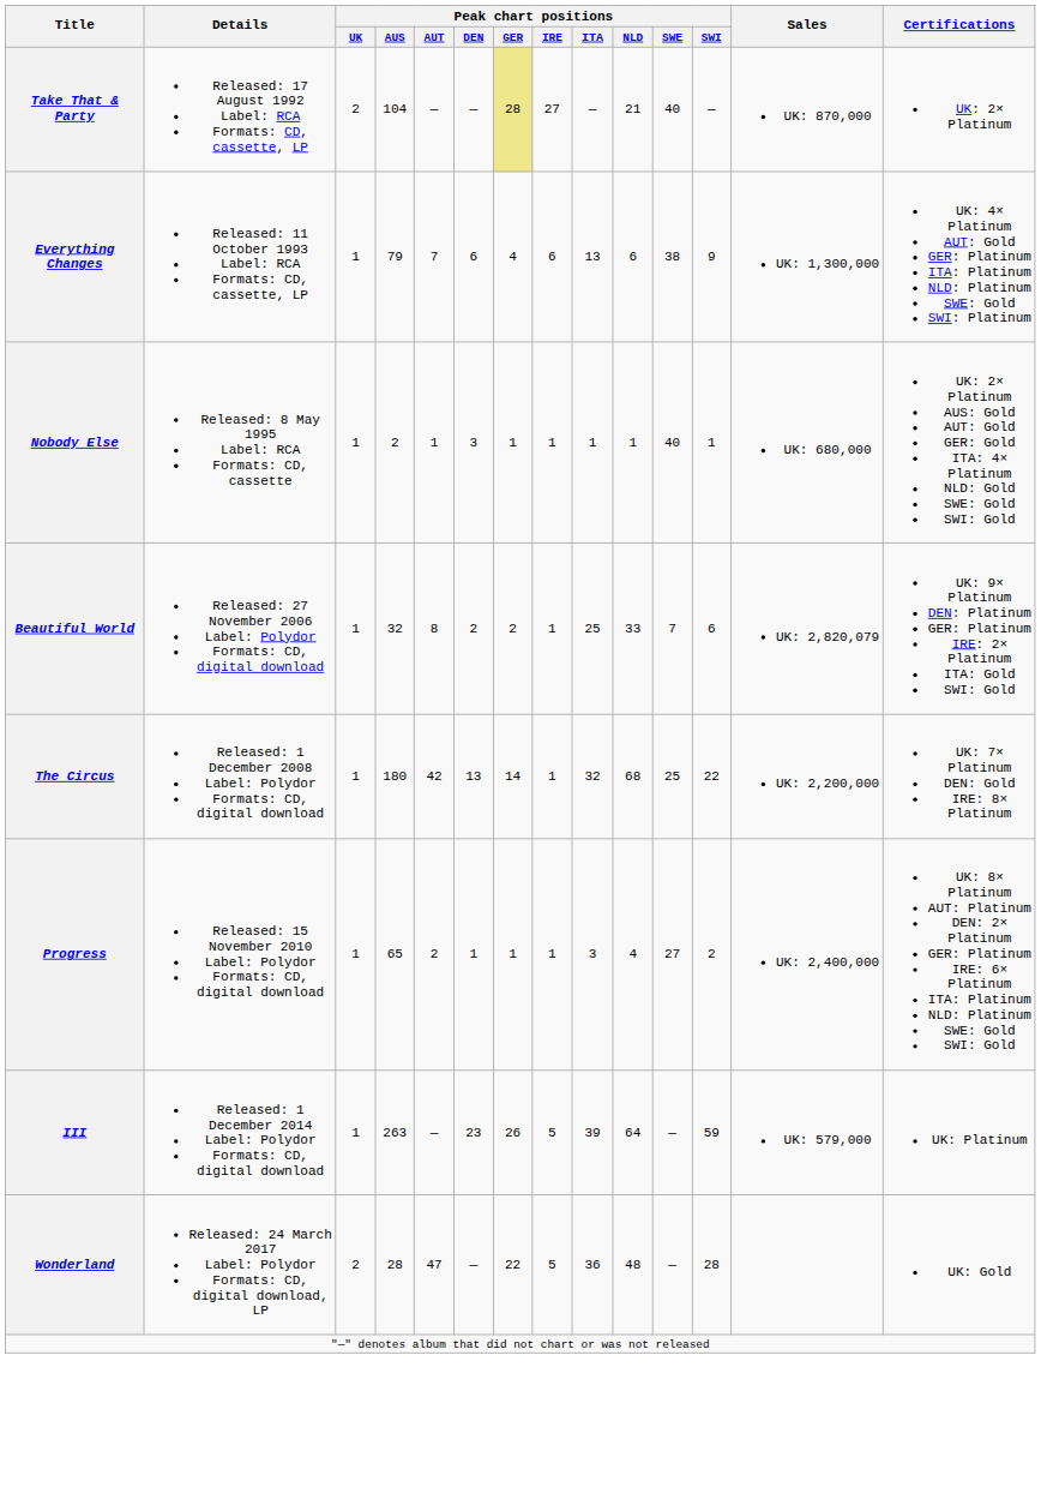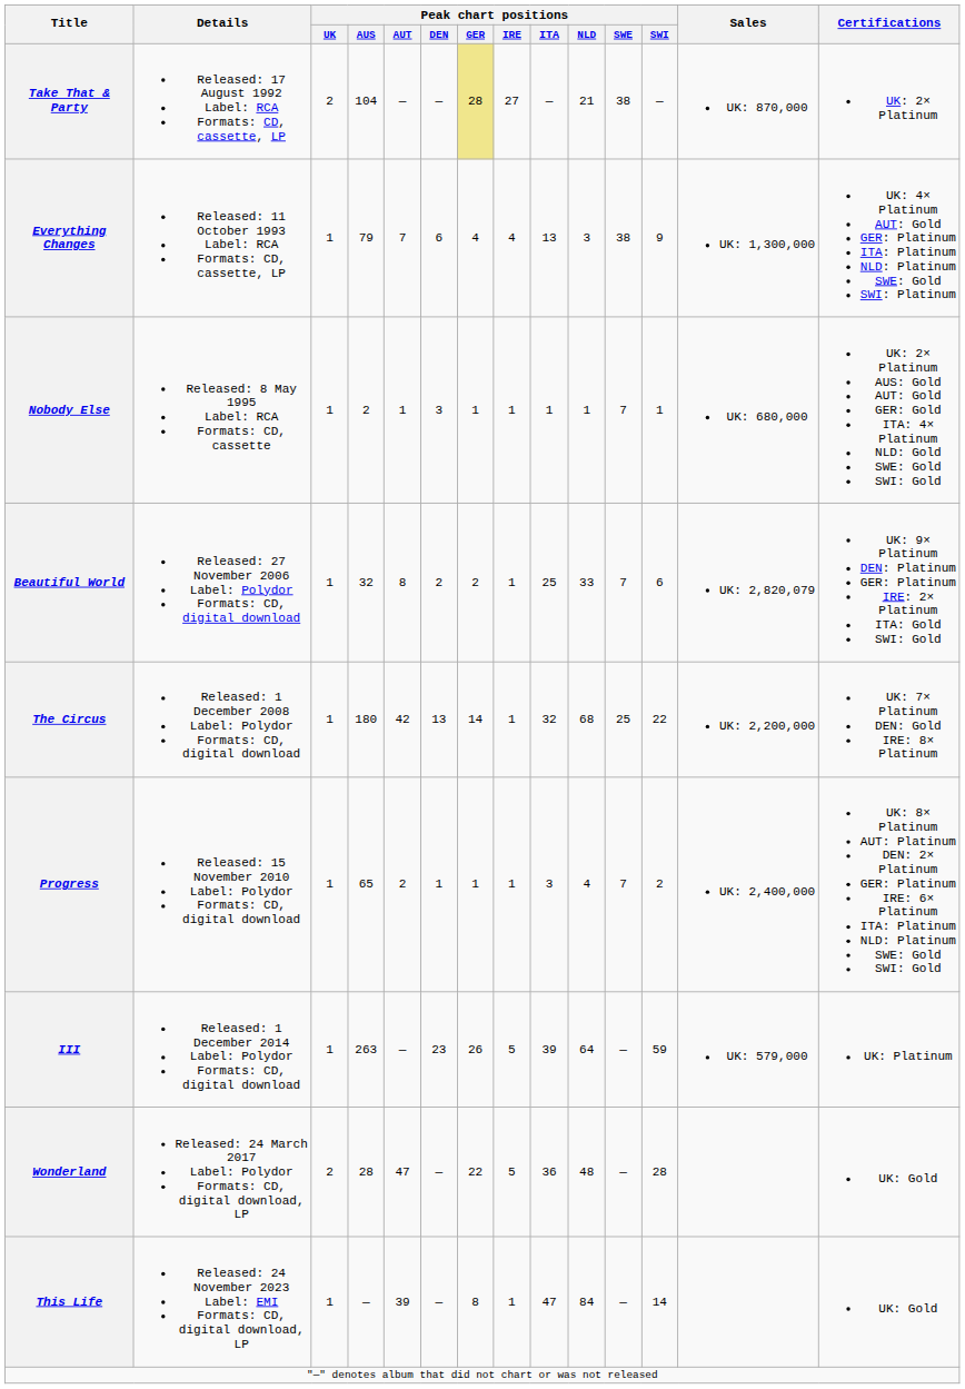 <table class="wikitable plainrowheaders" style="text-align:center;">
 <tr>
 <th scope="col" rowspan="2" style="width:10em;">Title</th>
 <th scope="col" rowspan="2" style="width:14em;">Details</th>
 <th scope="col" colspan="10" style="width:1em;">Peak chart positions</th>
 <th scope="col" rowspan="2" style="width:11em;">Sales</th>
 <th scope="col" rowspan="2" style="width:11em;"><a href='#'>Certifications</a></th>
 </tr>
 <tr>
 <th scope="col" style="width:3em;font-size:85%;"><a href='#'>UK</a><br></th>
 <th scope="col" style="width:3em;font-size:85%;"><a href='#'>AUS</a><br></th>
 <th scope="col" style="width:3em;font-size:85%;"><a href='#'>AUT</a><br></th>
 <th scope="col" style="width:3em;font-size:85%;"><a href='#'>DEN</a><br></th>
 <th scope="col" style="width:3em;font-size:85%;"><a href='#'>GER</a><br></th>
 <th scope="col" style="width:3em;font-size:85%;"><a href='#'>IRE</a><br></th>
 <th scope="col" style="width:3em;font-size:90%;"><a href='#'>ITA</a><br></th>
 <th scope="col" style="width:3em;font-size:85%;"><a href='#'>NLD</a><br></th>
 <th scope="col" style="width:3em;font-size:85%;"><a href='#'>SWE</a><br></th>
 <th scope="col" style="width:3em;font-size:85%;"><a href='#'>SWI</a><br></th>
 </tr>
 <tr>
 <th scope="row"><em><a href='#'>Take That & Party</a></em></th>
 <td><br><ul><li>Released: 17 August 1992</li><li>Label: <a href='#'>RCA</a> </li><li>Formats: <a href='#'>CD</a>, <a href='#'>cassette</a>, <a href='#'>LP</a></li></ul></td>
 <td>2</td>
 <td>104</td>
 <td>—</td>
 <td>—</td>
 <td style="background: khaki;">28</td>
 <td>27</td>
 <td>—</td>
 <td>21</td>
-<td>40</td>
+<td>38</td>
 <td>—</td>
 <td><br><ul><li>UK: 870,000</li></ul></td>
 <td><br><ul><li><a href='#'>UK</a>: 2× Platinum</li></ul></td>
 </tr>
 <tr>
 <th scope="row"><em><a href='#'>Everything Changes</a></em></th>
 <td><br><ul><li>Released: 11 October 1993</li><li>Label: RCA </li><li>Formats: CD, cassette, LP</li></ul></td>
 <td>1</td>
 <td>79</td>
 <td>7</td>
 <td>6</td>
 <td>4</td>
-<td>6</td>
+<td>4</td>
 <td>13</td>
-<td>6</td>
+<td>3</td>
 <td>38</td>
 <td>9</td>
 <td><br><ul><li>UK: 1,300,000</li></ul></td>
 <td><br><ul><li>UK: 4× Platinum</li><li><a href='#'>AUT</a>: Gold</li><li><a href='#'>GER</a>: Platinum</li><li><a href='#'>ITA</a>: Platinum</li><li><a href='#'>NLD</a>: Platinum</li><li><a href='#'>SWE</a>: Gold</li><li><a href='#'>SWI</a>: Platinum</li></ul></td>
 </tr>
 <tr>
 <th scope="row"><em><a href='#'>Nobody Else</a></em></th>
 <td><br><ul><li>Released: 8 May 1995</li><li>Label: RCA </li><li>Formats: CD, cassette</li></ul></td>
 <td>1</td>
 <td>2</td>
 <td>1</td>
 <td>3</td>
 <td>1</td>
 <td>1</td>
 <td>1</td>
 <td>1</td>
-<td>40</td>
+<td>7</td>
 <td>1</td>
 <td><br><ul><li>UK: 680,000</li></ul></td>
 <td><br><ul><li>UK: 2× Platinum</li><li>AUS: Gold</li><li>AUT: Gold</li><li>GER: Gold</li><li>ITA: 4× Platinum</li><li>NLD: Gold</li><li>SWE: Gold</li><li>SWI: Gold</li></ul></td>
 </tr>
 <tr>
 <th scope="row"><em><a href='#'>Beautiful World</a></em></th>
 <td><br><ul><li>Released: 27 November 2006</li><li>Label: <a href='#'>Polydor</a> </li><li>Formats: CD, <a href='#'>digital download</a></li></ul></td>
 <td>1</td>
 <td>32</td>
 <td>8</td>
 <td>2</td>
 <td>2</td>
 <td>1</td>
 <td>25</td>
 <td>33</td>
 <td>7</td>
 <td>6</td>
 <td><br><ul><li>UK: 2,820,079</li></ul></td>
 <td><br><ul><li>UK: 9× Platinum</li><li><a href='#'>DEN</a>: Platinum</li><li>GER: Platinum</li><li><a href='#'>IRE</a>: 2× Platinum</li><li>ITA: Gold</li><li>SWI: Gold</li></ul></td>
 </tr>
 <tr>
 <th scope="row"><em><a href='#'>The Circus</a></em></th>
 <td><br><ul><li>Released: 1 December 2008</li><li>Label: Polydor </li><li>Formats: CD, digital download</li></ul></td>
 <td>1</td>
 <td>180</td>
 <td>42</td>
 <td>13</td>
 <td>14</td>
 <td>1</td>
 <td>32</td>
 <td>68</td>
 <td>25</td>
 <td>22</td>
 <td><br><ul><li>UK: 2,200,000</li></ul></td>
 <td><br><ul><li>UK: 7× Platinum</li><li>DEN: Gold</li><li>IRE: 8× Platinum</li></ul></td>
 </tr>
 <tr>
 <th scope="row"><em><a href='#'>Progress</a></em></th>
 <td><br><ul><li>Released: 15 November 2010</li><li>Label: Polydor </li><li>Formats: CD, digital download</li></ul></td>
 <td>1</td>
 <td>65</td>
 <td>2</td>
 <td>1</td>
 <td>1</td>
 <td>1</td>
 <td>3</td>
 <td>4</td>
-<td>27</td>
+<td>7</td>
 <td>2</td>
 <td><br><ul><li>UK: 2,400,000</li></ul></td>
 <td><br><ul><li>UK: 8× Platinum</li><li>AUT: Platinum</li><li>DEN: 2× Platinum</li><li>GER: Platinum</li><li>IRE: 6× Platinum</li><li>ITA: Platinum</li><li>NLD: Platinum</li><li>SWE: Gold</li><li>SWI: Gold</li></ul></td>
 </tr>
 <tr>
 <th scope="row"><em><a href='#'>III</a></em></th>
 <td><br><ul><li>Released: 1 December 2014</li><li>Label: Polydor </li><li>Formats: CD, digital download</li></ul></td>
 <td>1</td>
 <td>263</td>
 <td>—</td>
 <td>23</td>
 <td>26</td>
 <td>5</td>
 <td>39</td>
 <td>64</td>
 <td>—</td>
 <td>59</td>
 <td><br><ul><li>UK: 579,000</li></ul></td>
 <td><br><ul><li>UK: Platinum</li></ul></td>
 </tr>
 <tr>
 <th scope="row"><em><a href='#'>Wonderland</a></em></th>
 <td><br><ul><li>Released: 24 March 2017</li><li>Label: Polydor </li><li>Formats: CD, digital download, LP</li></ul></td>
 <td>2</td>
 <td>28</td>
 <td>47</td>
 <td>—</td>
 <td>22</td>
 <td>5</td>
 <td>36</td>
 <td>48</td>
 <td>—</td>
 <td>28</td>
 <td></td>
 <td><br><ul><li>UK: Gold</li></ul></td>
 </tr>
 <tr>
+<th scope="row"><em><a href='#'>This Life</a></em></th>
+<td><br><ul><li>Released: 24 November 2023</li><li>Label: <a href='#'>EMI</a></li><li>Formats: CD, digital download, LP</li></ul></td>
+<td>1</td>
+<td>—</td>
+<td>39</td>
+<td>—</td>
+<td>8</td>
+<td>1<br></td>
+<td>47<br></td>
+<td>84</td>
+<td>—</td>
+<td>14</td>
+<td></td>
+<td><br><ul><li>UK: Gold</li></ul></td>
+</tr>
+<tr>
 <td colspan="14" style="font-size:85%">"—" denotes album that did not chart or was not released</td>
 </tr>
 </table>
